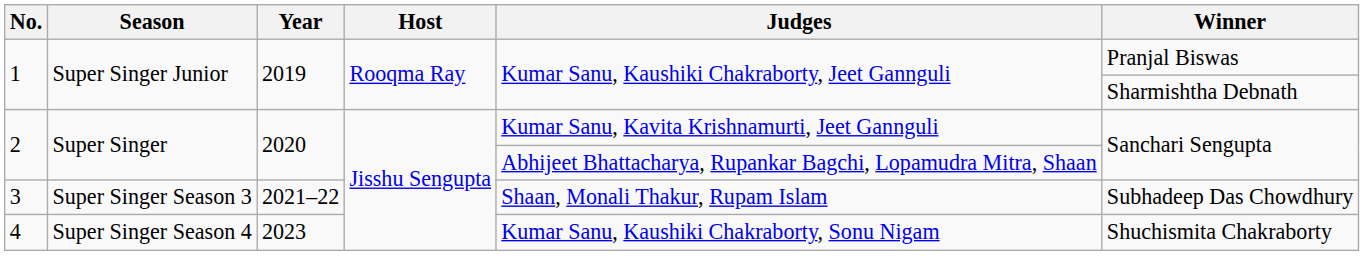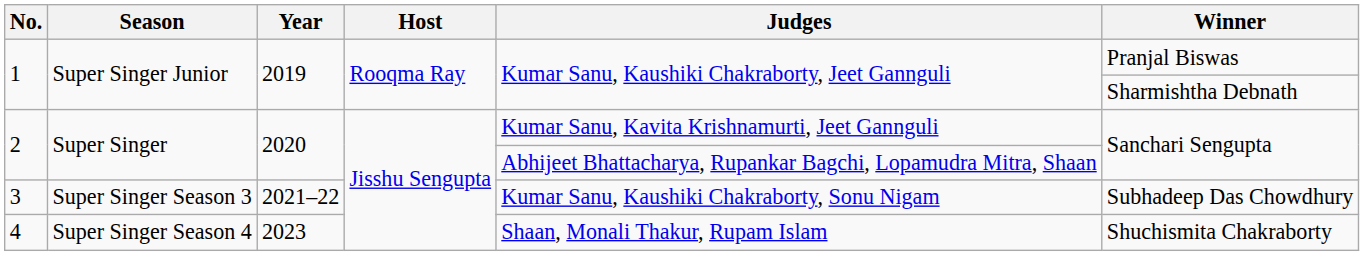 <table class="wikitable">
 <tr>
 <th>No.</th>
 <th>Season</th>
 <th>Year</th>
 <th>Host</th>
 <th>Judges</th>
 <th>Winner</th>
 </tr>
 <tr>
 <td rowspan="2">1</td>
 <td rowspan="2">Super Singer Junior</td>
 <td rowspan="2">2019</td>
 <td rowspan="2"><a href='#'>Rooqma Ray</a></td>
 <td rowspan="2"><a href='#'>Kumar Sanu</a>, <a href='#'>Kaushiki Chakraborty</a>, <a href='#'>Jeet Gannguli</a></td>
 <td>Pranjal Biswas</td>
 </tr>
 <tr>
 <td>Sharmishtha Debnath</td>
 </tr>
 <tr>
 <td rowspan="2">2</td>
 <td rowspan="2">Super Singer</td>
 <td rowspan="2">2020</td>
 <td rowspan="4"><a href='#'>Jisshu Sengupta</a></td>
 <td><a href='#'>Kumar Sanu</a>, <a href='#'>Kavita Krishnamurti</a>, <a href='#'>Jeet Gannguli</a></td>
 <td rowspan="2">Sanchari Sengupta</td>
 </tr>
 <tr>
 <td><a href='#'>Abhijeet Bhattacharya</a>, <a href='#'>Rupankar Bagchi</a>, <a href='#'>Lopamudra Mitra</a>, <a href='#'>Shaan</a></td>
 </tr>
 <tr>
 <td>3</td>
 <td>Super Singer Season 3</td>
 <td>2021–22</td>
-<td><a href='#'>Shaan</a>, <a href='#'>Monali Thakur</a>, <a href='#'>Rupam Islam</a></td>
+<td><a href='#'>Kumar Sanu</a>, <a href='#'>Kaushiki Chakraborty</a>, <a href='#'>Sonu Nigam</a></td>
 <td>Subhadeep Das Chowdhury</td>
 </tr>
 <tr>
 <td>4</td>
 <td>Super Singer Season 4</td>
 <td>2023</td>
-<td><a href='#'>Kumar Sanu</a>, <a href='#'>Kaushiki Chakraborty</a>, <a href='#'>Sonu Nigam</a></td>
+<td><a href='#'>Shaan</a>, <a href='#'>Monali Thakur</a>, <a href='#'>Rupam Islam</a></td>
 <td>Shuchismita Chakraborty</td>
 </tr>
 </table>
